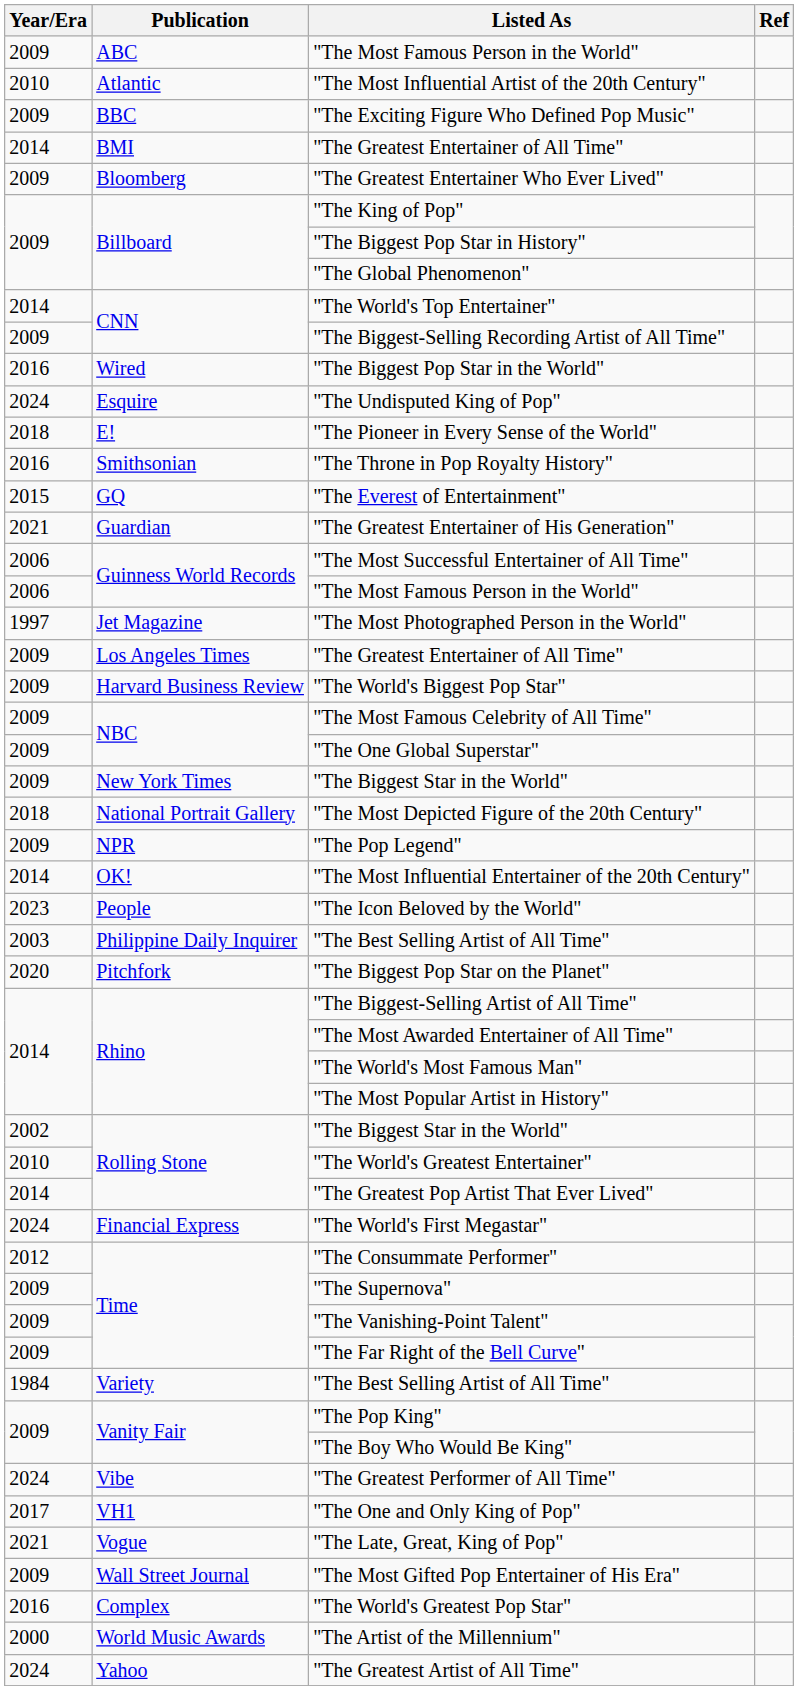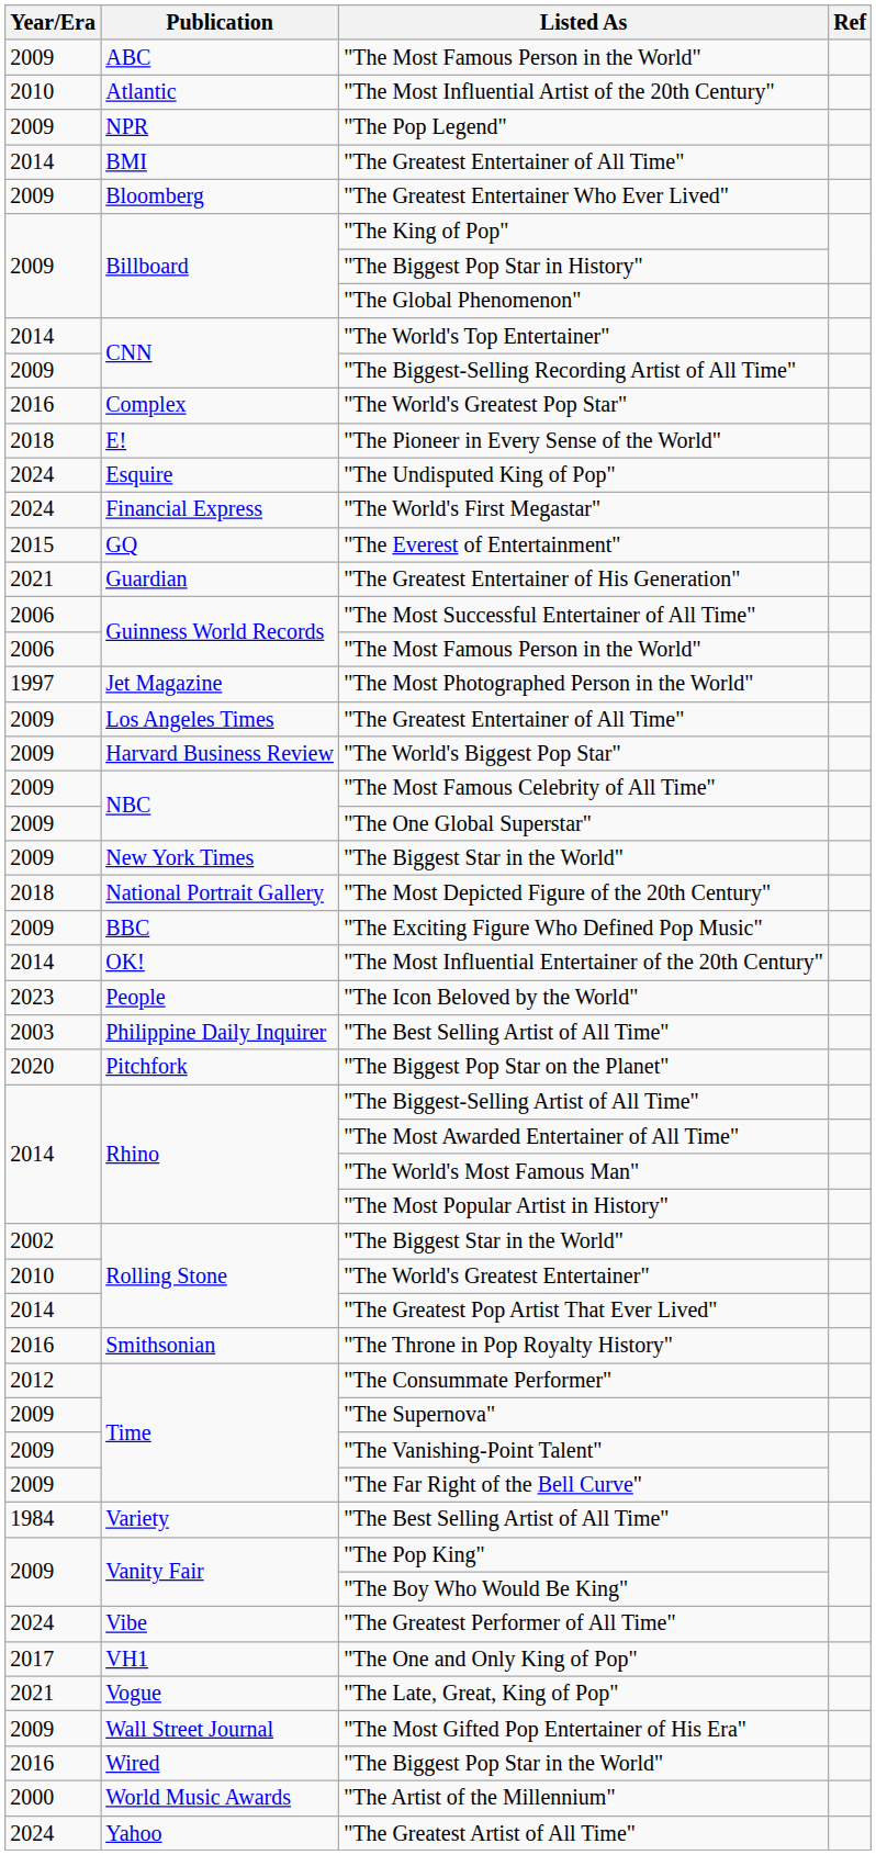 <table class="wikitable" style="max-width:50em;">
 <tr>
 <th>Year/Era</th>
 <th>Publication</th>
 <th>Listed As</th>
 <th>Ref</th>
 </tr>
 <tr>
 <td>2009</td>
 <td><a href='#'>ABC</a></td>
 <td>"The Most Famous Person in the World"</td>
 <td></td>
 </tr>
 <tr>
 <td>2010</td>
 <td><a href='#'>Atlantic</a></td>
 <td>"The Most Influential Artist of the 20th Century"</td>
 <td></td>
 </tr>
 <tr>
 <td>2009</td>
-<td><a href='#'>BBC</a></td>
-<td>"The Exciting Figure Who Defined Pop Music"</td>
+<td><a href='#'>NPR</a></td>
+<td>"The Pop Legend"</td>
 <td></td>
 </tr>
 <tr>
 <td>2014</td>
 <td><a href='#'>BMI</a></td>
 <td>"The Greatest Entertainer of All Time"</td>
 <td></td>
 </tr>
 <tr>
 <td>2009</td>
 <td><a href='#'>Bloomberg</a></td>
 <td>"The Greatest Entertainer Who Ever Lived"</td>
 <td></td>
 </tr>
 <tr>
 <td rowspan="3">2009</td>
 <td rowspan="3"><a href='#'>Billboard</a></td>
 <td>"The King of Pop"</td>
 <td rowspan="2"></td>
 </tr>
 <tr>
 <td>"The Biggest Pop Star in History"</td>
 </tr>
 <tr>
 <td>"The Global Phenomenon"</td>
 <td></td>
 </tr>
 <tr>
 <td>2014</td>
 <td rowspan="2"><a href='#'>CNN</a></td>
 <td>"The World's Top Entertainer"</td>
 <td></td>
 </tr>
 <tr>
 <td>2009</td>
 <td>"The Biggest-Selling Recording Artist of All Time"</td>
 <td></td>
 </tr>
 <tr>
 <td>2016</td>
-<td><a href='#'>Wired</a></td>
-<td>"The Biggest Pop Star in the World"</td>
+<td><a href='#'>Complex</a></td>
+<td>"The World's Greatest Pop Star"</td>
+<td></td>
+</tr>
+<tr>
+<td>2018</td>
+<td><a href='#'>E!</a></td>
+<td>"The Pioneer in Every Sense of the World"</td>
 <td></td>
 </tr>
 <tr>
 <td>2024</td>
 <td><a href='#'>Esquire</a></td>
 <td>"The Undisputed King of Pop"</td>
 <td></td>
 </tr>
 <tr>
-<td>2018</td>
-<td><a href='#'>E!</a></td>
-<td>"The Pioneer in Every Sense of the World"</td>
-<td></td>
-</tr>
-<tr>
-<td>2016</td>
-<td><a href='#'>Smithsonian</a></td>
-<td>"The Throne in Pop Royalty History"</td>
+<td>2024</td>
+<td><a href='#'>Financial Express</a></td>
+<td>"The World's First Megastar"</td>
 <td></td>
 </tr>
 <tr>
 <td>2015</td>
 <td><a href='#'>GQ</a></td>
 <td>"The <a href='#'>Everest</a> of Entertainment"</td>
 <td></td>
 </tr>
 <tr>
 <td>2021</td>
 <td><a href='#'>Guardian</a></td>
 <td>"The Greatest Entertainer of His Generation"</td>
 <td></td>
 </tr>
 <tr>
 <td>2006</td>
 <td rowspan="2"><a href='#'>Guinness World Records</a></td>
 <td>"The Most Successful Entertainer of All Time"</td>
 <td></td>
 </tr>
 <tr>
 <td>2006</td>
 <td>"The Most Famous Person in the World"</td>
 <td></td>
 </tr>
 <tr>
 <td>1997</td>
 <td><a href='#'>Jet Magazine</a></td>
 <td>"The Most Photographed Person in the World"</td>
 <td></td>
 </tr>
 <tr>
 <td>2009</td>
 <td><a href='#'>Los Angeles Times</a></td>
 <td>"The Greatest Entertainer of All Time"</td>
 <td></td>
 </tr>
 <tr>
 <td>2009</td>
 <td><a href='#'>Harvard Business Review</a></td>
 <td>"The World's Biggest Pop Star"</td>
 <td></td>
 </tr>
 <tr>
 <td>2009</td>
 <td rowspan="2"><a href='#'>NBC</a></td>
 <td>"The Most Famous Celebrity of All Time"</td>
 <td></td>
 </tr>
 <tr>
 <td>2009</td>
 <td>"The One Global Superstar"</td>
 <td></td>
 </tr>
 <tr>
 <td>2009</td>
 <td><a href='#'>New York Times</a></td>
 <td>"The Biggest Star in the World"</td>
 <td></td>
 </tr>
 <tr>
 <td>2018</td>
 <td><a href='#'>National Portrait Gallery</a></td>
 <td>"The Most Depicted Figure of the 20th Century"</td>
 <td></td>
 </tr>
 <tr>
 <td>2009</td>
-<td><a href='#'>NPR</a></td>
-<td>"The Pop Legend"</td>
+<td><a href='#'>BBC</a></td>
+<td>"The Exciting Figure Who Defined Pop Music"</td>
 <td></td>
 </tr>
 <tr>
 <td>2014</td>
 <td><a href='#'>OK!</a></td>
 <td>"The Most Influential Entertainer of the 20th Century"</td>
 <td></td>
 </tr>
 <tr>
 <td>2023</td>
 <td><a href='#'>People</a></td>
 <td>"The Icon Beloved by the World"</td>
 <td></td>
 </tr>
 <tr>
 <td>2003</td>
 <td><a href='#'>Philippine Daily Inquirer</a></td>
 <td>"The Best Selling Artist of All Time"</td>
 <td></td>
 </tr>
 <tr>
 <td>2020</td>
 <td><a href='#'>Pitchfork</a></td>
 <td>"The Biggest Pop Star on the Planet"</td>
 <td></td>
 </tr>
 <tr>
 <td rowspan="4">2014</td>
 <td rowspan="4"><a href='#'>Rhino</a></td>
 <td>"The Biggest-Selling Artist of All Time"</td>
 <td></td>
 </tr>
 <tr>
 <td>"The Most Awarded Entertainer of All Time"</td>
 <td></td>
 </tr>
 <tr>
 <td>"The World's Most Famous Man"</td>
 <td></td>
 </tr>
 <tr>
 <td>"The Most Popular Artist in History"</td>
 <td></td>
 </tr>
 <tr>
 <td>2002</td>
 <td rowspan="3"><a href='#'>Rolling Stone</a></td>
 <td>"The Biggest Star in the World"</td>
 <td></td>
 </tr>
 <tr>
 <td>2010</td>
 <td>"The World's Greatest Entertainer"</td>
 <td></td>
 </tr>
 <tr>
 <td>2014</td>
 <td>"The Greatest Pop Artist That Ever Lived"</td>
 <td></td>
 </tr>
 <tr>
-<td>2024</td>
-<td><a href='#'>Financial Express</a></td>
-<td>"The World's First Megastar"</td>
+<td>2016</td>
+<td><a href='#'>Smithsonian</a></td>
+<td>"The Throne in Pop Royalty History"</td>
 <td></td>
 </tr>
 <tr>
 <td>2012</td>
 <td rowspan="4"><a href='#'>Time</a></td>
 <td>"The Consummate Performer"</td>
 <td></td>
 </tr>
 <tr>
 <td>2009</td>
 <td>"The Supernova"</td>
 <td></td>
 </tr>
 <tr>
 <td>2009</td>
 <td>"The Vanishing-Point Talent"</td>
 <td rowspan="2"></td>
 </tr>
 <tr>
 <td>2009</td>
 <td>"The Far Right of the <a href='#'>Bell Curve</a>"</td>
 </tr>
 <tr>
 <td>1984</td>
 <td><a href='#'>Variety</a></td>
 <td>"The Best Selling Artist of All Time"</td>
 <td></td>
 </tr>
 <tr>
 <td rowspan="2">2009</td>
 <td rowspan="2"><a href='#'>Vanity Fair</a></td>
 <td>"The Pop King"</td>
 <td rowspan="2"></td>
 </tr>
 <tr>
 <td>"The Boy Who Would Be King"</td>
 </tr>
 <tr>
 <td>2024</td>
 <td><a href='#'>Vibe</a></td>
 <td>"The Greatest Performer of All Time"</td>
 <td></td>
 </tr>
 <tr>
 <td>2017</td>
 <td><a href='#'>VH1</a></td>
 <td>"The One and Only King of Pop"</td>
 <td></td>
 </tr>
 <tr>
 <td>2021</td>
 <td><a href='#'>Vogue</a></td>
 <td>"The Late, Great, King of Pop"</td>
 <td></td>
 </tr>
 <tr>
 <td>2009</td>
 <td><a href='#'>Wall Street Journal</a></td>
 <td>"The Most Gifted Pop Entertainer of His Era"</td>
 <td></td>
 </tr>
 <tr>
 <td>2016</td>
-<td><a href='#'>Complex</a></td>
-<td>"The World's Greatest Pop Star"</td>
+<td><a href='#'>Wired</a></td>
+<td>"The Biggest Pop Star in the World"</td>
 <td></td>
 </tr>
 <tr>
 <td>2000</td>
 <td><a href='#'>World Music Awards</a></td>
 <td>"The Artist of the Millennium"</td>
 <td></td>
 </tr>
 <tr>
 <td>2024</td>
 <td><a href='#'>Yahoo</a></td>
 <td>"The Greatest Artist of All Time"</td>
 <td></td>
 </tr>
 <tr>
 </tr>
 </table>
